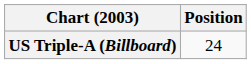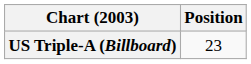 <table class="wikitable plainrowheaders" style="text-align:center">
 <tr>
 <th scope="col">Chart (2003)</th>
 <th scope="col">Position</th>
 </tr>
 <tr>
 <th scope="row">US Triple-A (<em>Billboard</em>)</th>
-<td>24</td>
+<td>23</td>
 </tr>
 </table>
